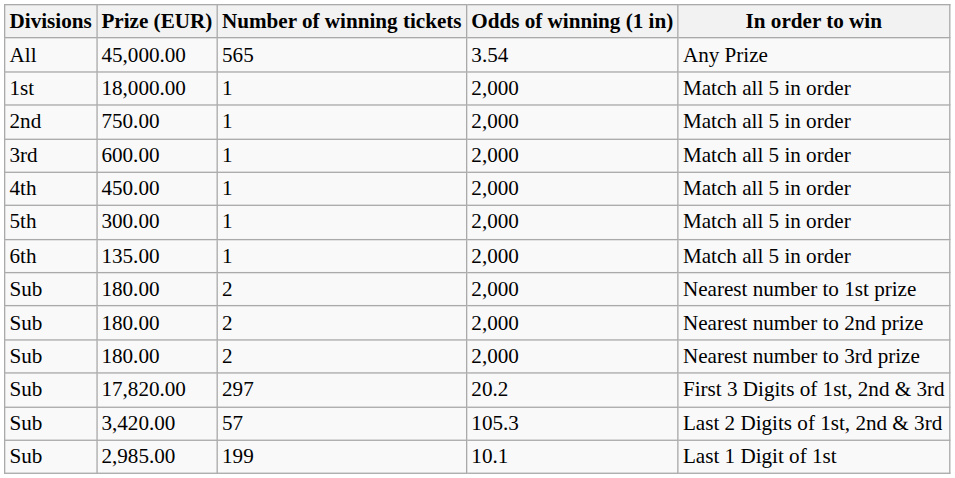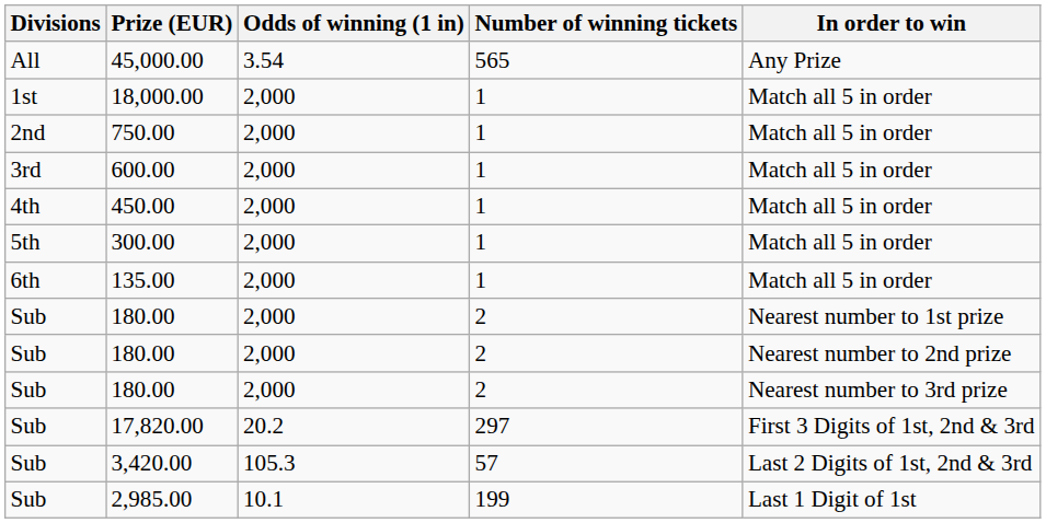 <table class="wikitable">
 <tr>
 <th>Divisions</th>
 <th>Prize (EUR)</th>
+<th>Odds of winning (1 in)</th>
 <th>Number of winning tickets</th>
-<th>Odds of winning (1 in)</th>
 <th>In order to win</th>
 </tr>
 <tr>
 <td>All</td>
 <td>45,000.00</td>
+<td>3.54</td>
 <td>565</td>
-<td>3.54</td>
 <td>Any Prize</td>
 </tr>
 <tr>
 <td>1st</td>
 <td>18,000.00</td>
+<td>2,000</td>
 <td>1</td>
-<td>2,000</td>
 <td>Match all 5 in order</td>
 </tr>
 <tr>
 <td>2nd</td>
 <td>750.00</td>
+<td>2,000</td>
 <td>1</td>
-<td>2,000</td>
 <td>Match all 5 in order</td>
 </tr>
 <tr>
 <td>3rd</td>
 <td>600.00</td>
+<td>2,000</td>
 <td>1</td>
-<td>2,000</td>
 <td>Match all 5 in order</td>
 </tr>
 <tr>
 <td>4th</td>
 <td>450.00</td>
+<td>2,000</td>
 <td>1</td>
-<td>2,000</td>
 <td>Match all 5 in order</td>
 </tr>
 <tr>
 <td>5th</td>
 <td>300.00</td>
+<td>2,000</td>
 <td>1</td>
-<td>2,000</td>
 <td>Match all 5 in order</td>
 </tr>
 <tr>
 <td>6th</td>
 <td>135.00</td>
+<td>2,000</td>
 <td>1</td>
-<td>2,000</td>
 <td>Match all 5 in order</td>
 </tr>
 <tr>
 <td>Sub</td>
 <td>180.00</td>
+<td>2,000</td>
 <td>2</td>
-<td>2,000</td>
 <td>Nearest number to 1st prize</td>
 </tr>
 <tr>
 <td>Sub</td>
 <td>180.00</td>
+<td>2,000</td>
 <td>2</td>
-<td>2,000</td>
 <td>Nearest number to 2nd prize</td>
 </tr>
 <tr>
 <td>Sub</td>
 <td>180.00</td>
+<td>2,000</td>
 <td>2</td>
-<td>2,000</td>
 <td>Nearest number to 3rd prize</td>
 </tr>
 <tr>
 <td>Sub</td>
 <td>17,820.00</td>
+<td>20.2</td>
 <td>297</td>
-<td>20.2</td>
 <td>First 3 Digits of 1st, 2nd & 3rd</td>
 </tr>
 <tr>
 <td>Sub</td>
 <td>3,420.00</td>
+<td>105.3</td>
 <td>57</td>
-<td>105.3</td>
 <td>Last 2 Digits of 1st, 2nd & 3rd</td>
 </tr>
 <tr>
 <td>Sub</td>
 <td>2,985.00</td>
+<td>10.1</td>
 <td>199</td>
-<td>10.1</td>
 <td>Last 1 Digit of 1st</td>
 </tr>
 </table>
